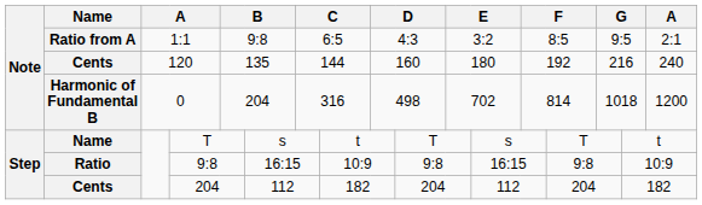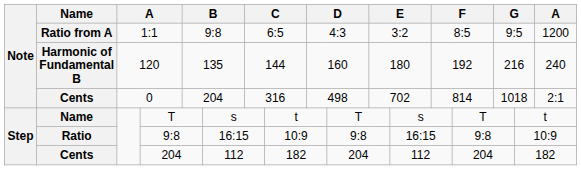 <table class="wikitable" style="text-align: center">
 <tr>
 <th rowspan="4">Note</th>
 <th style="width:6em;">Name</th>
 <th colspan="2" style="width: 3em">A</th>
 <th colspan="2" style="width: 3em">B</th>
 <th colspan="2" style="width: 3em">C</th>
 <th colspan="2" style="width: 3em">D</th>
 <th colspan="2" style="width: 3em">E</th>
 <th colspan="2" style="width: 3em">F</th>
 <th colspan="2" style="width: 3em">G</th>
 <th style="width: 3em">A</th>
 </tr>
 <tr>
 <th>Ratio from A</th>
 <td colspan="2">1:1</td>
 <td colspan="2">9:8</td>
 <td colspan="2">6:5</td>
 <td colspan="2">4:3</td>
 <td colspan="2">3:2</td>
 <td colspan="2">8:5</td>
 <td colspan="2">9:5</td>
-<td>2:1</td>
+<td>1200</td>
 </tr>
 <tr>
-<th>Cents</th>
+<th>Harmonic of Fundamental B</th>
 <td colspan="2">120</td>
 <td colspan="2">135</td>
 <td colspan="2">144</td>
 <td colspan="2">160</td>
 <td colspan="2">180</td>
 <td colspan="2">192</td>
 <td colspan="2">216</td>
 <td>240</td>
 </tr>
 <tr>
-<th>Harmonic of Fundamental B</th>
+<th>Cents</th>
 <td colspan="2">0</td>
 <td colspan="2">204</td>
 <td colspan="2">316</td>
 <td colspan="2">498</td>
 <td colspan="2">702</td>
 <td colspan="2">814</td>
 <td colspan="2">1018</td>
-<td>1200</td>
+<td>2:1</td>
 </tr>
 <tr>
 <th rowspan="3">Step</th>
 <th>Name</th>
 <td rowspan="3" style="width:1.5em"> </td>
 <td colspan="2" style="width:3em">T</td>
 <td colspan="2" style="width:3em">s</td>
 <td colspan="2" style="width:3em">t</td>
 <td colspan="2" style="width:3em">T</td>
 <td colspan="2" style="width:3em">s</td>
 <td colspan="2" style="width:3em">T</td>
 <td colspan="2" style="width:3em">t</td>
 </tr>
 <tr>
 <th>Ratio</th>
 <td colspan="2">9:8</td>
 <td colspan="2">16:15</td>
 <td colspan="2">10:9</td>
 <td colspan="2">9:8</td>
 <td colspan="2">16:15</td>
 <td colspan="2">9:8</td>
 <td colspan="2">10:9</td>
 </tr>
 <tr>
 <th>Cents</th>
 <td colspan="2">204</td>
 <td colspan="2">112</td>
 <td colspan="2">182</td>
 <td colspan="2">204</td>
 <td colspan="2">112</td>
 <td colspan="2">204</td>
 <td colspan="2">182</td>
 </tr>
 </table>
